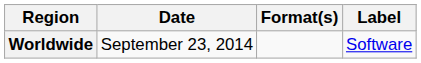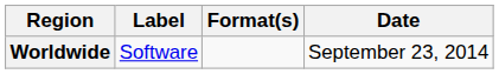 <table class="wikitable plainrowheaders">
 <tr>
 <th scope="col">Region</th>
+<th scope="col">Label</th>
+<th scope="col">Format(s)</th>
 <th scope="col">Date</th>
-<th scope="col">Format(s)</th>
-<th scope="col">Label</th>
 </tr>
 <tr>
 <th scope="row">Worldwide</th>
+<td><a href='#'>Software</a></td>
+<td></td>
 <td>September 23, 2014</td>
-<td></td>
-<td><a href='#'>Software</a></td>
 </tr>
 </table>
